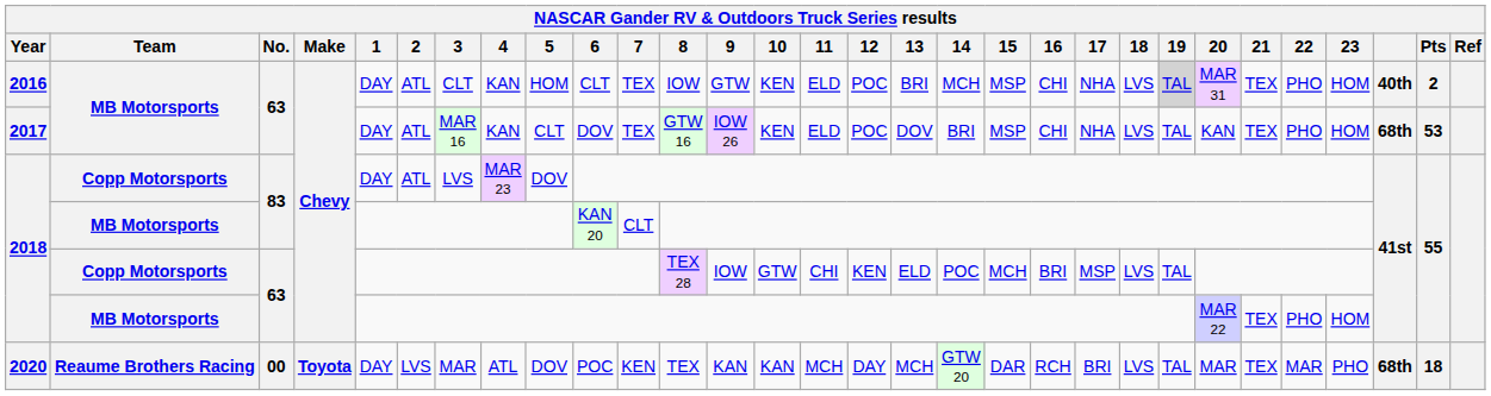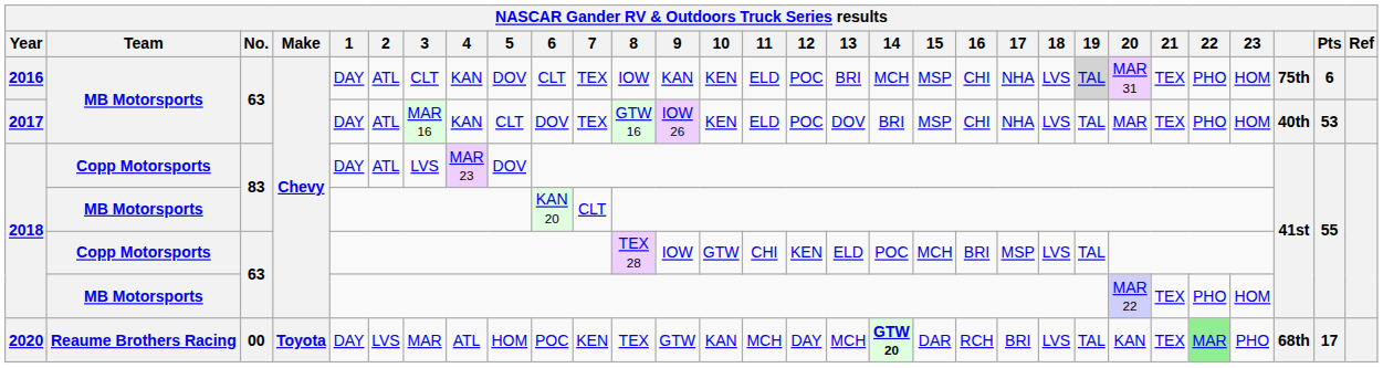 <table class="wikitable" style="text-align:center; font-size:75%">
 <tr>
 <th colspan=45><a href='#'>NASCAR Gander RV & Outdoors Truck Series</a> results</th>
 </tr>
 <tr>
 <th>Year</th>
 <th>Team</th>
 <th>No.</th>
 <th>Make</th>
 <th>1</th>
 <th>2</th>
 <th>3</th>
 <th>4</th>
 <th>5</th>
 <th>6</th>
 <th>7</th>
 <th>8</th>
 <th>9</th>
 <th>10</th>
 <th>11</th>
 <th>12</th>
 <th>13</th>
 <th>14</th>
 <th>15</th>
 <th>16</th>
 <th>17</th>
 <th>18</th>
 <th>19</th>
 <th>20</th>
 <th>21</th>
 <th>22</th>
 <th>23</th>
 <th></th>
 <th>Pts</th>
 <th>Ref</th>
 </tr>
 <tr>
 <th><a href='#'>2016</a></th>
 <th rowspan=2><a href='#'>MB Motorsports</a></th>
 <th rowspan=2>63</th>
 <th rowspan=6><a href='#'>Chevy</a></th>
 <td><a href='#'>DAY</a></td>
 <td><a href='#'>ATL</a></td>
 <td><a href='#'>CLT</a></td>
 <td><a href='#'>KAN</a></td>
-<td><a href='#'>HOM</a></td>
+<td><a href='#'>DOV</a></td>
 <td><a href='#'>CLT</a></td>
 <td><a href='#'>TEX</a></td>
 <td><a href='#'>IOW</a></td>
-<td><a href='#'>GTW</a></td>
+<td><a href='#'>KAN</a></td>
 <td><a href='#'>KEN</a></td>
 <td><a href='#'>ELD</a></td>
 <td><a href='#'>POC</a></td>
 <td><a href='#'>BRI</a></td>
 <td><a href='#'>MCH</a></td>
 <td><a href='#'>MSP</a></td>
 <td><a href='#'>CHI</a></td>
 <td><a href='#'>NHA</a></td>
 <td><a href='#'>LVS</a></td>
 <td style="background: lightgrey;"><a href='#'>TAL</a></td>
 <td style="background:#EFCFFF;"><a href='#'>MAR</a><br><small>31</small></td>
 <td><a href='#'>TEX</a></td>
 <td><a href='#'>PHO</a></td>
 <td><a href='#'>HOM</a></td>
-<th>40th</th>
-<th>2</th>
+<th>75th</th>
+<th>6</th>
 <th></th>
 </tr>
 <tr>
 <th><a href='#'>2017</a></th>
 <td><a href='#'>DAY</a></td>
 <td><a href='#'>ATL</a></td>
 <td style="background-color:#DFFFDF"><a href='#'>MAR</a><br><small>16</small></td>
 <td><a href='#'>KAN</a></td>
 <td><a href='#'>CLT</a></td>
 <td><a href='#'>DOV</a></td>
 <td><a href='#'>TEX</a></td>
 <td style="background-color:#DFFFDF"><a href='#'>GTW</a><br><small>16</small></td>
 <td style="background-color:#EFCFFF"><a href='#'>IOW</a><br><small>26</small></td>
 <td><a href='#'>KEN</a></td>
 <td><a href='#'>ELD</a></td>
 <td><a href='#'>POC</a></td>
 <td><a href='#'>DOV</a></td>
 <td><a href='#'>BRI</a></td>
 <td><a href='#'>MSP</a></td>
 <td><a href='#'>CHI</a></td>
 <td><a href='#'>NHA</a></td>
 <td><a href='#'>LVS</a></td>
 <td><a href='#'>TAL</a></td>
-<td><a href='#'>KAN</a></td>
+<td><a href='#'>MAR</a></td>
 <td><a href='#'>TEX</a></td>
 <td><a href='#'>PHO</a></td>
 <td><a href='#'>HOM</a></td>
-<th>68th</th>
+<th>40th</th>
 <th>53</th>
 <th></th>
 </tr>
 <tr>
 <th rowspan=4><a href='#'>2018</a></th>
 <th><a href='#'>Copp Motorsports</a></th>
 <th rowspan=2>83</th>
 <td><a href='#'>DAY</a></td>
 <td><a href='#'>ATL</a></td>
 <td><a href='#'>LVS</a></td>
 <td style="background-color:#EFCFFF"><a href='#'>MAR</a><br><small>23</small></td>
 <td><a href='#'>DOV</a></td>
 <td colspan=18></td>
 <th rowspan=4>41st</th>
 <th rowspan=4>55</th>
 <th rowspan=4></th>
 </tr>
 <tr>
 <th><a href='#'>MB Motorsports</a></th>
 <td colspan=5></td>
 <td style="background-color:#DFFFDF"><a href='#'>KAN</a><br><small>20</small></td>
 <td><a href='#'>CLT</a></td>
 <td colspan=16></td>
 </tr>
 <tr>
 <th><a href='#'>Copp Motorsports</a></th>
 <th rowspan=2>63</th>
 <td colspan=7></td>
 <td style="background:#EFCFFF;"><a href='#'>TEX</a><br><small>28</small></td>
 <td><a href='#'>IOW</a></td>
 <td><a href='#'>GTW</a></td>
 <td><a href='#'>CHI</a></td>
 <td><a href='#'>KEN</a></td>
 <td><a href='#'>ELD</a></td>
 <td><a href='#'>POC</a></td>
 <td><a href='#'>MCH</a></td>
 <td><a href='#'>BRI</a></td>
 <td><a href='#'>MSP</a></td>
 <td><a href='#'>LVS</a></td>
 <td><a href='#'>TAL</a></td>
 <td colspan=4></td>
 </tr>
 <tr>
 <th><a href='#'>MB Motorsports</a></th>
 <td colspan=19></td>
 <td style="background:#CFCFFF;"><a href='#'>MAR</a><br><small>22</small></td>
 <td><a href='#'>TEX</a></td>
 <td><a href='#'>PHO</a></td>
 <td><a href='#'>HOM</a></td>
 </tr>
 <tr>
 <th><a href='#'>2020</a></th>
 <th><a href='#'>Reaume Brothers Racing</a></th>
 <th>00</th>
 <th><a href='#'>Toyota</a></th>
 <td><a href='#'>DAY</a></td>
 <td><a href='#'>LVS</a></td>
 <td><a href='#'>MAR</a></td>
 <td><a href='#'>ATL</a></td>
-<td><a href='#'>DOV</a></td>
+<td><a href='#'>HOM</a></td>
 <td><a href='#'>POC</a></td>
 <td><a href='#'>KEN</a></td>
 <td><a href='#'>TEX</a></td>
-<td><a href='#'>KAN</a></td>
+<td><a href='#'>GTW</a></td>
 <td><a href='#'>KAN</a></td>
 <td><a href='#'>MCH</a></td>
 <td><a href='#'>DAY</a></td>
 <td><a href='#'>MCH</a></td>
-<td style="background:#DFFFDF;"><a href='#'>GTW</a><br><small>20</small></td>
+<td style="background:#DFFFDF;"><strong><a href='#'>GTW</a><br><small>20</small></strong></td>
 <td><a href='#'>DAR</a></td>
 <td><a href='#'>RCH</a></td>
 <td><a href='#'>BRI</a></td>
 <td><a href='#'>LVS</a></td>
 <td><a href='#'>TAL</a></td>
-<td><a href='#'>MAR</a></td>
+<td><a href='#'>KAN</a></td>
 <td><a href='#'>TEX</a></td>
-<td><a href='#'>MAR</a></td>
+<td style="background: lightgreen;"><a href='#'>MAR</a></td>
 <td><a href='#'>PHO</a></td>
 <th>68th</th>
-<th>18</th>
+<th>17</th>
 <th></th>
 </tr>
 </table>
